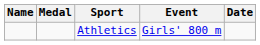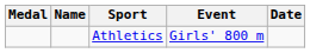 <table class="wikitable sortable" style="font-size: 95%;">
 <tr>
+<th>Medal</th>
 <th>Name</th>
-<th>Medal</th>
 <th>Sport</th>
 <th>Event</th>
 <th>Date</th>
 </tr>
 <tr>
 <td></td>
 <td></td>
 <td><a href='#'>Athletics</a></td>
 <td><a href='#'>Girls' 800 m</a></td>
 <td></td>
 </tr>
 </table>
